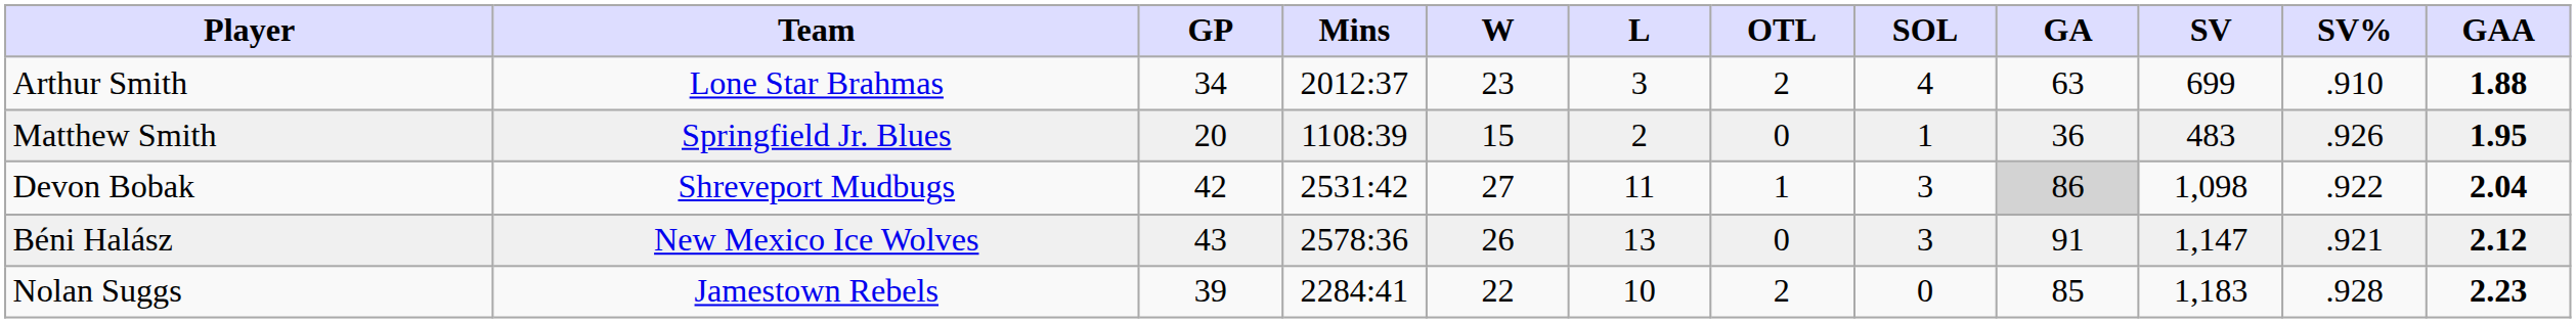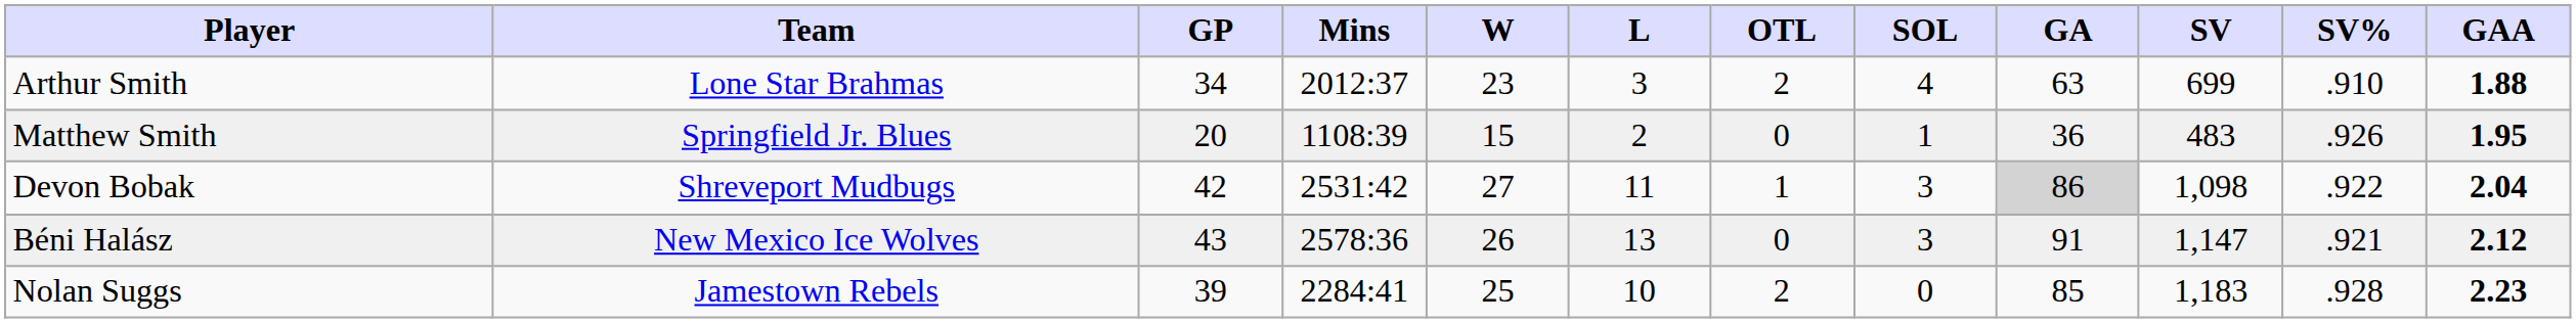 <table class="wikitable sortable" style="text-align: center">
 <tr>
 <th style="background:#ddf; width: 15em;"><strong>Player</strong></th>
 <th style="background:#ddf; width: 20em;">Team</th>
 <th style="background:#ddf; width: 4em;">GP</th>
 <th style="background:#ddf; width: 4em;">Mins</th>
 <th style="background:#ddf; width: 4em;">W</th>
 <th style="background:#ddf; width: 4em;">L</th>
 <th style="background:#ddf; width: 4em;">OTL</th>
 <th style="background:#ddf; width: 4em;">SOL</th>
 <th style="background:#ddf; width: 4em;">GA</th>
 <th style="background:#ddf; width: 4em;">SV</th>
 <th style="background:#ddf; width: 4em;">SV%</th>
 <th style="background:#ddf; width: 4em;">GAA</th>
 </tr>
 <tr>
 <td align=left>Arthur Smith</td>
 <td><a href='#'>Lone Star Brahmas</a></td>
 <td>34</td>
 <td>2012:37</td>
 <td>23</td>
 <td>3</td>
 <td>2</td>
 <td>4</td>
 <td>63</td>
 <td>699</td>
 <td>.910</td>
 <td><strong>1.88</strong></td>
 </tr>
 <tr bgcolor=f0f0f0>
 <td align=left>Matthew Smith</td>
 <td><a href='#'>Springfield Jr. Blues</a></td>
 <td>20</td>
 <td>1108:39</td>
 <td>15</td>
 <td>2</td>
 <td>0</td>
 <td>1</td>
 <td>36</td>
 <td>483</td>
 <td>.926</td>
 <td><strong>1.95</strong></td>
 </tr>
 <tr>
 <td align=left>Devon Bobak</td>
 <td><a href='#'>Shreveport Mudbugs</a></td>
 <td>42</td>
 <td>2531:42</td>
 <td>27</td>
 <td>11</td>
 <td>1</td>
 <td>3</td>
 <td style="background: lightgrey;">86</td>
 <td>1,098</td>
 <td>.922</td>
 <td><strong>2.04</strong></td>
 </tr>
 <tr bgcolor=f0f0f0>
 <td align=left>Béni Halász</td>
 <td><a href='#'>New Mexico Ice Wolves</a></td>
 <td>43</td>
 <td>2578:36</td>
 <td>26</td>
 <td>13</td>
 <td>0</td>
 <td>3</td>
 <td>91</td>
 <td>1,147</td>
 <td>.921</td>
 <td><strong>2.12</strong></td>
 </tr>
 <tr>
 <td align=left>Nolan Suggs</td>
 <td><a href='#'>Jamestown Rebels</a></td>
 <td>39</td>
 <td>2284:41</td>
-<td>22</td>
+<td>25</td>
 <td>10</td>
 <td>2</td>
 <td>0</td>
 <td>85</td>
 <td>1,183</td>
 <td>.928</td>
 <td><strong>2.23</strong></td>
 </tr>
 </table>
